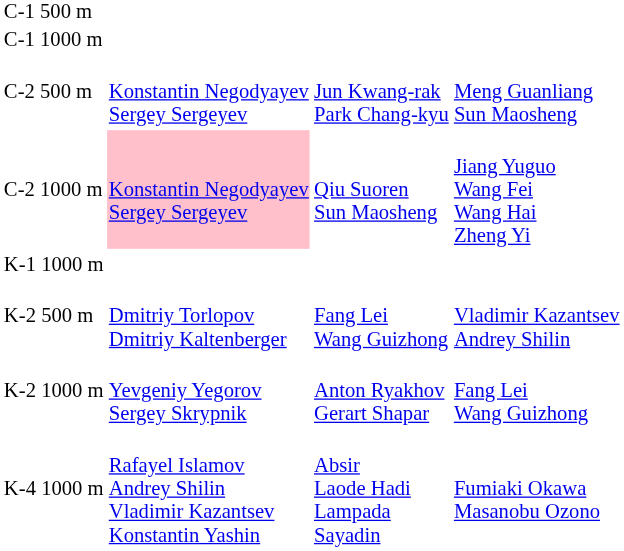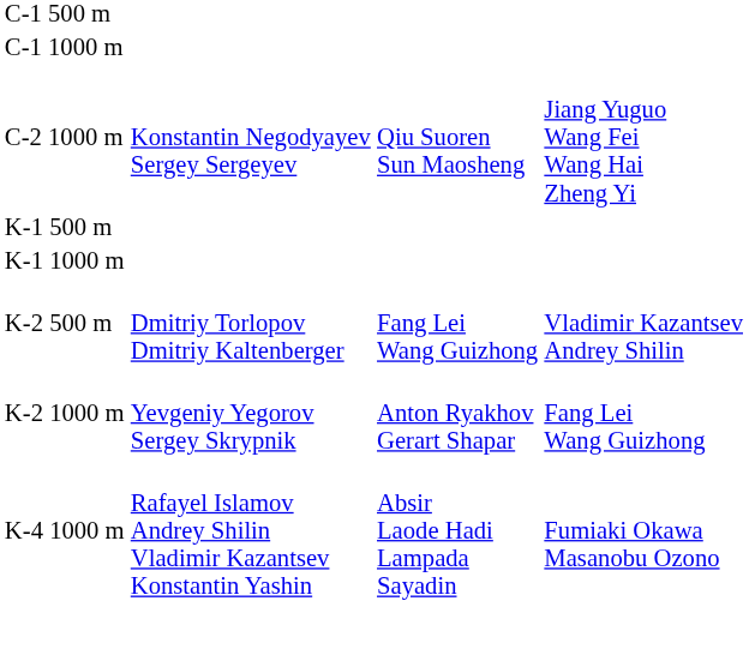 <table>
 <tr>
 <td>C-1 500 m<br></td>
 <td></td>
 <td></td>
 <td></td>
 </tr>
 <tr>
 <td>C-1 1000 m<br></td>
 <td></td>
 <td></td>
 <td></td>
 </tr>
 <tr>
-<td>C-2 500 m<br></td>
+<td>C-2 1000 m<br></td>
 <td><br><a href='#'>Konstantin Negodyayev</a><br><a href='#'>Sergey Sergeyev</a></td>
-<td><br><a href='#'>Jun Kwang-rak</a><br><a href='#'>Park Chang-kyu</a></td>
-<td><br><a href='#'>Meng Guanliang</a><br><a href='#'>Sun Maosheng</a></td>
+<td><br><a href='#'>Qiu Suoren</a><br><a href='#'>Sun Maosheng</a></td>
+<td><br><a href='#'>Jiang Yuguo</a><br><a href='#'>Wang Fei</a><br><a href='#'>Wang Hai</a><br><a href='#'>Zheng Yi</a></td>
 </tr>
 <tr>
-<td>C-2 1000 m<br></td>
-<td style="background: pink;"><br><a href='#'>Konstantin Negodyayev</a><br><a href='#'>Sergey Sergeyev</a></td>
-<td><br><a href='#'>Qiu Suoren</a><br><a href='#'>Sun Maosheng</a></td>
-<td><br><a href='#'>Jiang Yuguo</a><br><a href='#'>Wang Fei</a><br><a href='#'>Wang Hai</a><br><a href='#'>Zheng Yi</a></td>
+<td>K-1 500 m<br></td>
+<td></td>
+<td></td>
+<td></td>
 </tr>
 <tr>
 <td>K-1 1000 m<br></td>
 <td></td>
 <td></td>
 <td></td>
 </tr>
 <tr>
 <td>K-2 500 m<br></td>
 <td><br><a href='#'>Dmitriy Torlopov</a><br><a href='#'>Dmitriy Kaltenberger</a></td>
 <td><br><a href='#'>Fang Lei</a><br><a href='#'>Wang Guizhong</a></td>
 <td><br><a href='#'>Vladimir Kazantsev</a><br><a href='#'>Andrey Shilin</a></td>
 </tr>
 <tr>
 <td>K-2 1000 m<br></td>
 <td><br><a href='#'>Yevgeniy Yegorov</a><br><a href='#'>Sergey Skrypnik</a></td>
 <td><br><a href='#'>Anton Ryakhov</a><br><a href='#'>Gerart Shapar</a></td>
 <td><br><a href='#'>Fang Lei</a><br><a href='#'>Wang Guizhong</a></td>
 </tr>
 <tr>
 <td>K-4 1000 m<br></td>
 <td><br><a href='#'>Rafayel Islamov</a><br><a href='#'>Andrey Shilin</a><br><a href='#'>Vladimir Kazantsev</a><br><a href='#'>Konstantin Yashin</a></td>
 <td><br><a href='#'>Absir</a><br><a href='#'>Laode Hadi</a><br><a href='#'>Lampada</a><br><a href='#'>Sayadin</a></td>
 <td><br><a href='#'>Fumiaki Okawa</a><br><a href='#'>Masanobu Ozono</a></td>
 </tr>
 </table>
